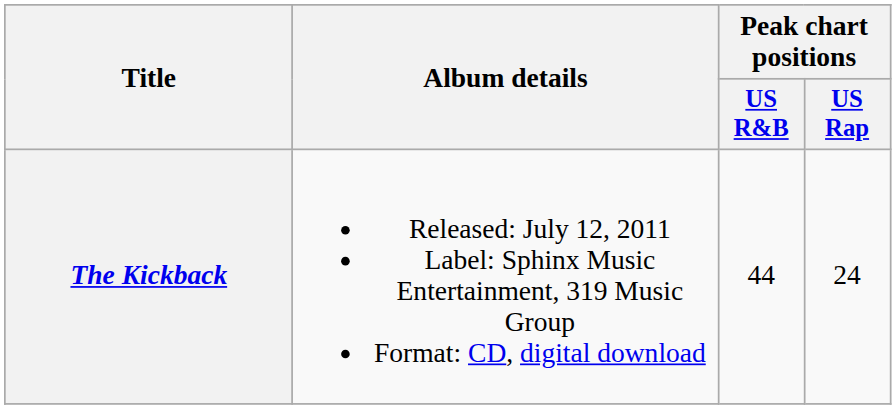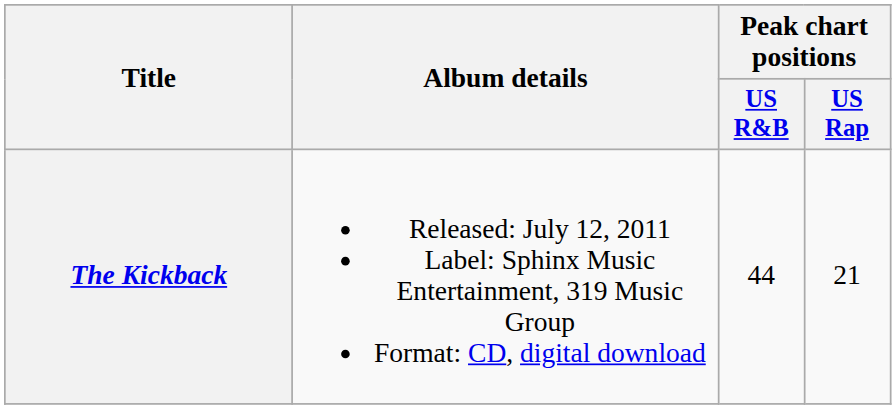 <table class="wikitable plainrowheaders" style="text-align:center;">
 <tr>
 <th scope="col" rowspan="2" style="width:10em;">Title</th>
 <th scope="col" rowspan="2" style="width:15em;">Album details</th>
 <th scope="col" colspan="2">Peak chart positions</th>
 </tr>
 <tr>
 <th scope="col" style="width:3em;font-size:90%;"><a href='#'>US R&B</a></th>
 <th scope="col" style="width:3em;font-size:90%;"><a href='#'>US Rap</a></th>
 </tr>
 <tr>
 <th scope="row"><em><a href='#'>The Kickback</a></em></th>
 <td><br><ul><li>Released: July 12, 2011</li><li>Label: Sphinx Music Entertainment, 319 Music Group</li><li>Format: <a href='#'>CD</a>, <a href='#'>digital download</a></li></ul></td>
 <td>44</td>
-<td>24</td>
+<td>21</td>
 </tr>
 </table>
